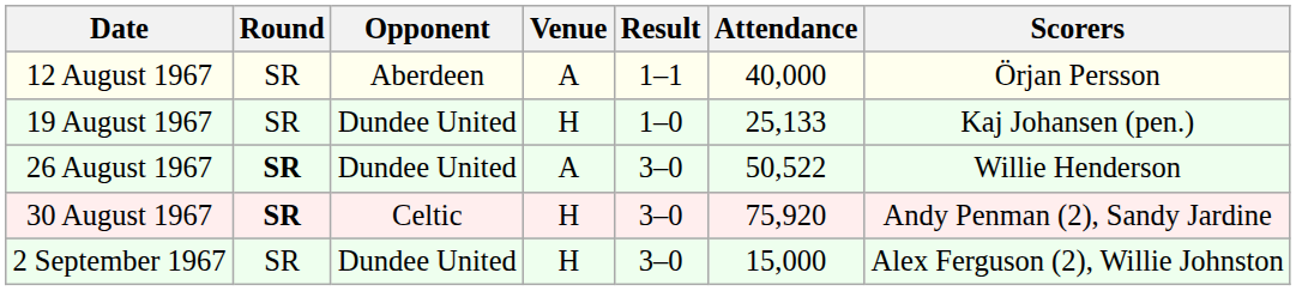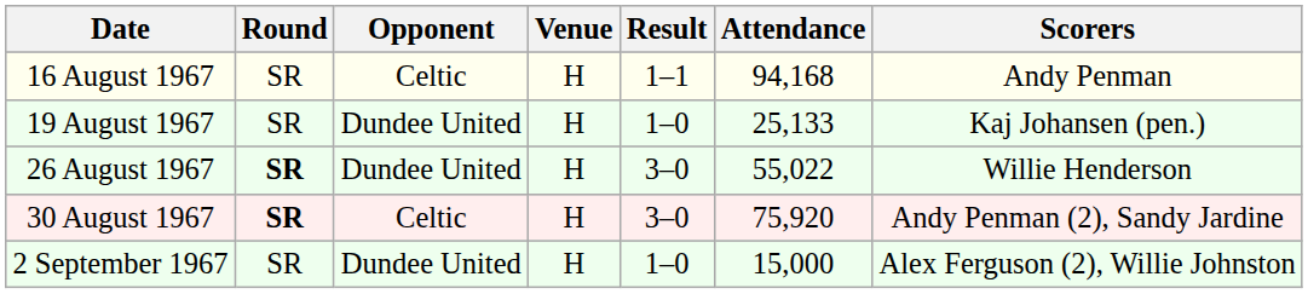 <table class="wikitable sortable" style="font-size:100%; text-align:center">
 <tr>
 <th>Date</th>
 <th>Round</th>
 <th>Opponent</th>
 <th>Venue</th>
 <th>Result</th>
 <th>Attendance</th>
 <th>Scorers</th>
 </tr>
 <tr bgcolor = "#FFFFEE">
-<td>12 August 1967</td>
+<td>16 August 1967</td>
 <td>SR</td>
-<td>Aberdeen</td>
-<td>A</td>
+<td>Celtic</td>
+<td>H</td>
 <td>1–1</td>
-<td>40,000</td>
-<td>Örjan Persson</td>
+<td>94,168</td>
+<td>Andy Penman</td>
 </tr>
 <tr bgcolor = "#EEFFEE">
 <td>19 August 1967</td>
 <td>SR</td>
 <td>Dundee United</td>
 <td>H</td>
 <td>1–0</td>
 <td>25,133</td>
 <td>Kaj Johansen (pen.)</td>
 </tr>
 <tr bgcolor = "#EEFFEE">
 <td>26 August 1967</td>
 <td><strong>SR</strong></td>
 <td>Dundee United</td>
-<td>A</td>
+<td>H</td>
 <td>3–0</td>
-<td>50,522</td>
+<td>55,022</td>
 <td>Willie Henderson</td>
 </tr>
 <tr bgcolor = "#FFEEEE">
 <td>30 August 1967</td>
 <td><strong>SR</strong></td>
 <td>Celtic</td>
 <td>H</td>
 <td>3–0</td>
 <td>75,920</td>
 <td>Andy Penman (2), Sandy Jardine</td>
 </tr>
 <tr bgcolor = "#EEFFEE">
 <td>2 September 1967</td>
 <td>SR</td>
 <td>Dundee United</td>
 <td>H</td>
-<td>3–0</td>
+<td>1–0</td>
 <td>15,000</td>
 <td>Alex Ferguson (2), Willie Johnston</td>
 </tr>
 </table>
